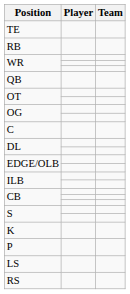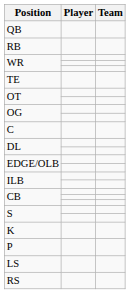 <table class="wikitable">
 <tr>
 <th>Position</th>
 <th>Player</th>
 <th>Team</th>
 </tr>
 <tr>
-<td>TE</td>
+<td>QB</td>
 <td></td>
 <td></td>
 </tr>
 <tr>
 <td>RB</td>
 <td></td>
 <td></td>
 </tr>
 <tr>
 <td rowspan="3">WR</td>
 <td></td>
 <td></td>
 </tr>
 <tr>
 <td></td>
 <td></td>
 </tr>
 <tr>
 <td></td>
 <td></td>
 </tr>
 <tr>
-<td>QB</td>
+<td>TE</td>
 <td></td>
 <td></td>
 </tr>
 <tr>
 <td rowspan="2">OT</td>
 <td></td>
 <td></td>
 </tr>
 <tr>
 <td></td>
 <td></td>
 </tr>
 <tr>
 <td rowspan="2">OG</td>
 <td></td>
 <td></td>
 </tr>
 <tr>
 <td></td>
 <td></td>
 </tr>
 <tr>
 <td>C</td>
 <td></td>
 <td></td>
 </tr>
 <tr>
 <td rowspan="2">DL</td>
 <td></td>
 <td></td>
 </tr>
 <tr>
 <td></td>
 <td></td>
 </tr>
 <tr>
 <td rowspan="2">EDGE/OLB</td>
 <td></td>
 <td></td>
 </tr>
 <tr>
 <td></td>
 <td></td>
 </tr>
 <tr>
 <td rowspan="2">ILB</td>
 <td></td>
 <td></td>
 </tr>
 <tr>
 <td></td>
 <td></td>
 </tr>
 <tr>
 <td rowspan="3">CB</td>
 <td></td>
 <td></td>
 </tr>
 <tr>
 <td></td>
 <td></td>
 </tr>
 <tr>
 <td></td>
 <td></td>
 </tr>
 <tr>
 <td rowspan="2">S</td>
 <td></td>
 <td></td>
 </tr>
 <tr>
 <td></td>
 <td></td>
 </tr>
 <tr>
 <td>K</td>
 <td></td>
 <td></td>
 </tr>
 <tr>
 <td>P</td>
 <td></td>
 <td></td>
 </tr>
 <tr>
 <td>LS</td>
 <td></td>
 <td></td>
 </tr>
 <tr>
 <td>RS</td>
 <td></td>
 <td></td>
 </tr>
 </table>
